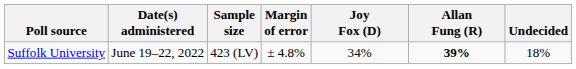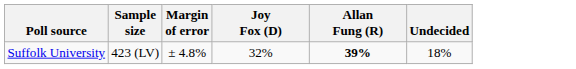 <table class="wikitable" style="font-size:90%;text-align:center;">
 <tr valign=bottom>
 <th>Poll source</th>
-<th>Date(s)<br>administered</th>
 <th>Sample<br>size</th>
 <th>Margin<br>of error</th>
 <th style="width:100px;">Joy<br>Fox (D)</th>
 <th style="width:100px;">Allan<br>Fung (R)</th>
 <th>Undecided</th>
 </tr>
 <tr>
 <td style="text-align:left;"><a href='#'>Suffolk University</a></td>
-<td>June 19–22, 2022</td>
 <td>423 (LV)</td>
 <td>± 4.8%</td>
-<td>34%</td>
+<td>32%</td>
 <td><strong>39%</strong></td>
 <td>18%</td>
 </tr>
 </table>
